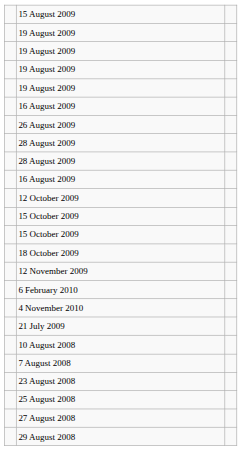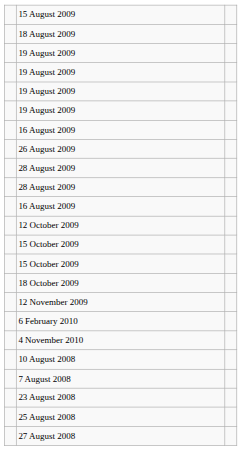 <table class="wikitable" style="font-size: 89%; float: left; width: 26em; margin-right: 1em; height: 700px">
 <tr>
 <td></td>
 <td>15 August 2009</td>
+<td></td>
+</tr>
+<tr>
+<td></td>
+<td>18 August 2009</td>
 <td></td>
 </tr>
 <tr>
 <td></td>
 <td>19 August 2009</td>
 <td></td>
 </tr>
 <tr>
 <td></td>
 <td>19 August 2009</td>
 <td></td>
 </tr>
 <tr>
 <td></td>
 <td>19 August 2009</td>
 <td></td>
 </tr>
 <tr>
 <td></td>
 <td>19 August 2009</td>
 <td></td>
 </tr>
 <tr>
 <td></td>
 <td>16 August 2009</td>
 <td></td>
 </tr>
 <tr>
 <td></td>
 <td>26 August 2009</td>
 <td></td>
 </tr>
 <tr>
 <td></td>
 <td>28 August 2009</td>
 <td></td>
 </tr>
 <tr>
 <td></td>
 <td>28 August 2009</td>
 <td></td>
 </tr>
 <tr>
 <td></td>
 <td>16 August 2009</td>
 <td></td>
 </tr>
 <tr>
 <td></td>
 <td>12 October 2009</td>
 <td></td>
 </tr>
 <tr>
 <td></td>
 <td>15 October 2009</td>
 <td></td>
 </tr>
 <tr>
 <td></td>
 <td>15 October 2009</td>
 <td></td>
 </tr>
 <tr>
 <td></td>
 <td>18 October 2009</td>
 <td></td>
 </tr>
 <tr>
 <td></td>
 <td>12 November 2009</td>
 <td></td>
 </tr>
 <tr>
 <td></td>
 <td>6 February 2010</td>
 <td></td>
 </tr>
 <tr>
 <td></td>
 <td>4 November 2010</td>
 <td></td>
 </tr>
 <tr>
 <td></td>
-<td>21 July 2009</td>
-<td></td>
-</tr>
-<tr>
-<td></td>
 <td>10 August 2008</td>
 <td></td>
 </tr>
 <tr>
 <td></td>
 <td>7 August 2008</td>
 <td></td>
 </tr>
 <tr>
 <td></td>
 <td>23 August 2008</td>
 <td></td>
 </tr>
 <tr>
 <td></td>
 <td>25 August 2008</td>
 <td></td>
 </tr>
 <tr>
 <td></td>
 <td>27 August 2008</td>
 <td></td>
 </tr>
-<tr>
-<td></td>
-<td>29 August 2008</td>
-<td></td>
-</tr>
 </table>
